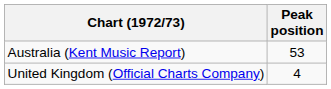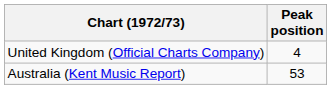 <table class="wikitable">
 <tr>
 <th>Chart (1972/73)</th>
 <th>Peak<br> position</th>
 </tr>
 <tr>
+<td>United Kingdom (<a href='#'>Official Charts Company</a>)</td>
+<td align="center">4</td>
+</tr>
+<tr>
 <td>Australia (<a href='#'>Kent Music Report</a>)</td>
 <td align="center">53</td>
 </tr>
-<tr>
-<td>United Kingdom (<a href='#'>Official Charts Company</a>)</td>
-<td align="center">4</td>
-</tr>
 </table>
